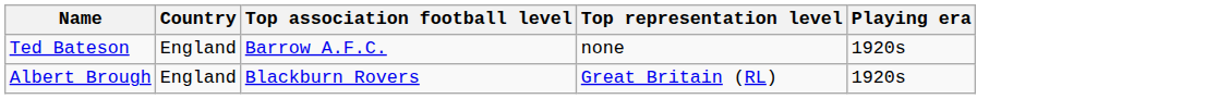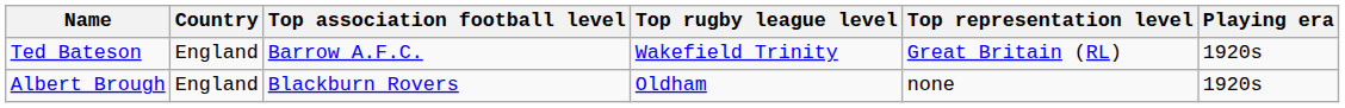 <table class="wikitable" style="font-size: 95%;">
 <tr>
 <th>Name</th>
 <th>Country</th>
 <th>Top association football level</th>
+<th>Top rugby league level</th>
 <th>Top representation level</th>
 <th>Playing era</th>
 </tr>
 <tr>
 <td><a href='#'>Ted Bateson</a></td>
 <td>England</td>
 <td><a href='#'>Barrow A.F.C.</a></td>
-<td>none</td>
+<td><a href='#'>Wakefield Trinity</a></td>
+<td><a href='#'>Great Britain</a> (<a href='#'>RL</a>)</td>
 <td>1920s</td>
 </tr>
 <tr>
 <td><a href='#'>Albert Brough</a></td>
 <td>England</td>
 <td><a href='#'>Blackburn Rovers</a></td>
-<td><a href='#'>Great Britain</a> (<a href='#'>RL</a>)</td>
+<td><a href='#'>Oldham</a></td>
+<td>none</td>
 <td>1920s</td>
 </tr>
 </table>
